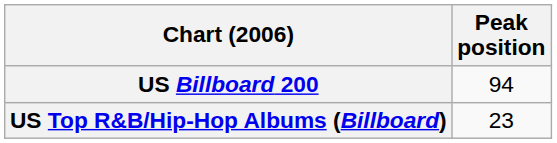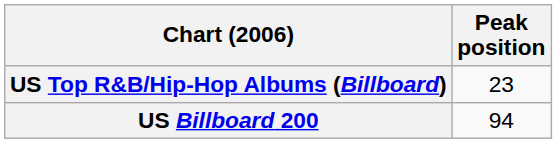 <table class="wikitable sortable plainrowheaders" style="text-align:center">
 <tr>
 <th scope="col">Chart (2006)</th>
 <th scope="col">Peak<br>position</th>
 </tr>
 <tr>
+<th scope="row">US <a href='#'>Top R&B/Hip-Hop Albums</a> (<em><a href='#'>Billboard</a></em>)</th>
+<td>23</td>
+</tr>
+<tr>
 <th scope="row">US <a href='#'><em>Billboard</em> 200</a></th>
 <td>94</td>
 </tr>
-<tr>
-<th scope="row">US <a href='#'>Top R&B/Hip-Hop Albums</a> (<em><a href='#'>Billboard</a></em>)</th>
-<td>23</td>
-</tr>
 </table>
